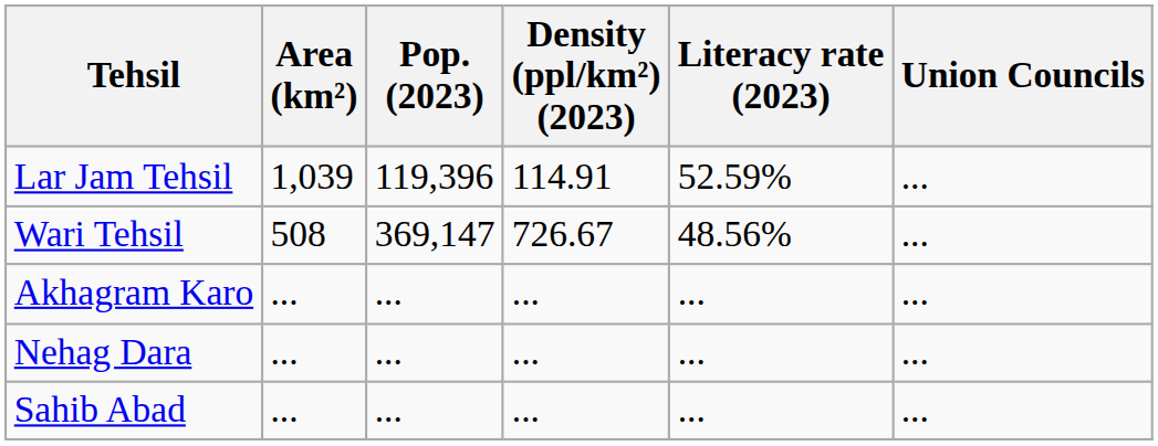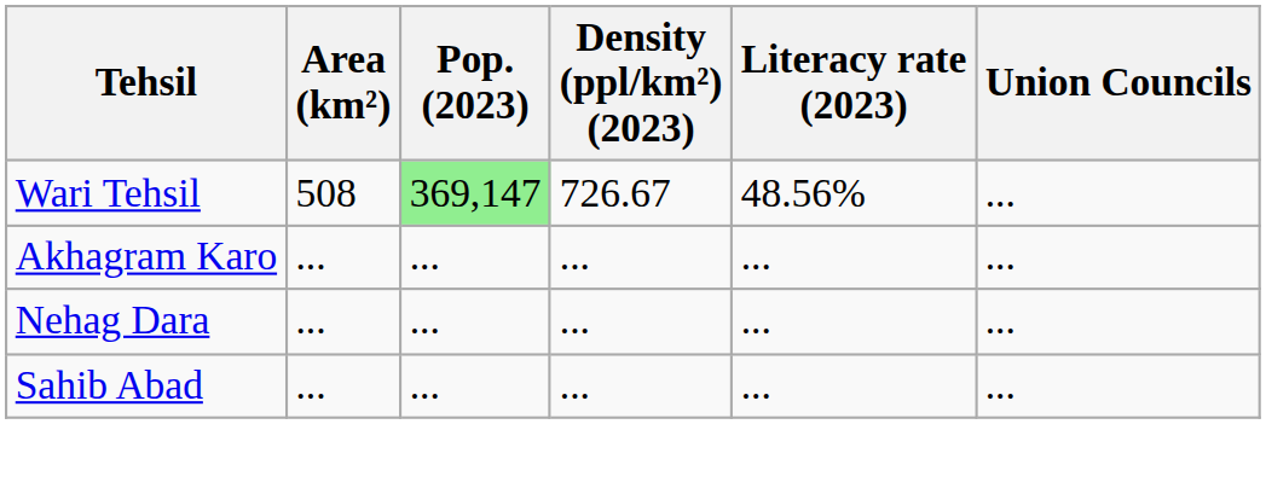 <table class="wikitable sortable static-row-numbers static-row-header-hash">
 <tr>
 <th>Tehsil</th>
 <th>Area<br>(km²)</th>
 <th>Pop.<br>(2023)</th>
 <th>Density<br>(ppl/km²)<br>(2023)</th>
 <th>Literacy rate<br>(2023)</th>
 <th>Union Councils</th>
 </tr>
 <tr>
-<td><a href='#'>Lar Jam Tehsil</a></td>
-<td>1,039</td>
-<td>119,396</td>
-<td>114.91</td>
-<td>52.59%</td>
-<td>...</td>
-</tr>
-<tr>
 <td><a href='#'>Wari Tehsil</a></td>
 <td>508</td>
-<td>369,147</td>
+<td style="background: lightgreen;">369,147</td>
 <td>726.67</td>
 <td>48.56%</td>
 <td>...</td>
 </tr>
 <tr>
 <td><a href='#'>Akhagram Karo</a></td>
 <td>...</td>
 <td>...</td>
 <td>...</td>
 <td>...</td>
 <td>...</td>
 </tr>
 <tr>
 <td><a href='#'>Nehag Dara</a></td>
 <td>...</td>
 <td>...</td>
 <td>...</td>
 <td>...</td>
 <td>...</td>
 </tr>
 <tr>
 <td><a href='#'>Sahib Abad</a></td>
 <td>...</td>
 <td>...</td>
 <td>...</td>
 <td>...</td>
 <td>...</td>
 </tr>
 </table>
